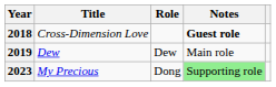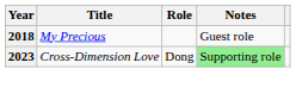 <table class="wikitable sortable plainrowheaders">
 <tr>
 <th scope="col">Year</th>
 <th scope="col">Title</th>
 <th scope="col">Role</th>
 <th scope="col" class="unsortable">Notes</th>
 <th scope="col" class="unsortable"></th>
 </tr>
 <tr>
 <th scope="row">2018</th>
-<td><em>Cross-Dimension Love</em></td>
+<td><em><a href='#'>My Precious</a></em></td>
 <td></td>
-<td><strong>Guest role</strong></td>
-<td style="text-align: center;"></td>
-</tr>
-<tr>
-<th scope="row">2019</th>
-<td><em><a href='#'>Dew</a></em></td>
-<td>Dew</td>
-<td>Main role</td>
+<td>Guest role</td>
 <td style="text-align: center;"></td>
 </tr>
 <tr>
 <th scope="row">2023</th>
-<td><em><a href='#'>My Precious</a></em></td>
+<td><em>Cross-Dimension Love</em></td>
 <td>Dong</td>
 <td style="background: lightgreen;">Supporting role</td>
 <td style="text-align: center;"></td>
 </tr>
 </table>
